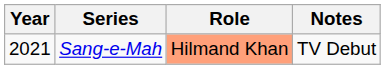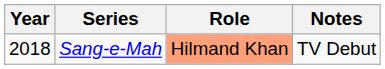 <table Class="wikitable">
 <tr>
 <th>Year</th>
 <th>Series</th>
 <th>Role</th>
 <th>Notes</th>
 </tr>
 <tr>
-<td>2021</td>
+<td>2018</td>
 <td><em><a href='#'>Sang-e-Mah</a></em></td>
 <td style="background: lightsalmon;">Hilmand Khan</td>
 <td>TV Debut</td>
 </tr>
 </table>
